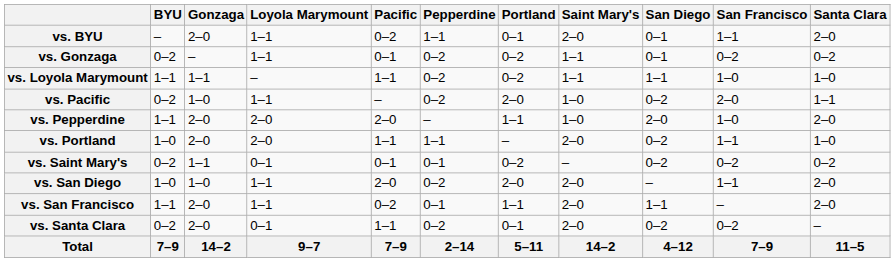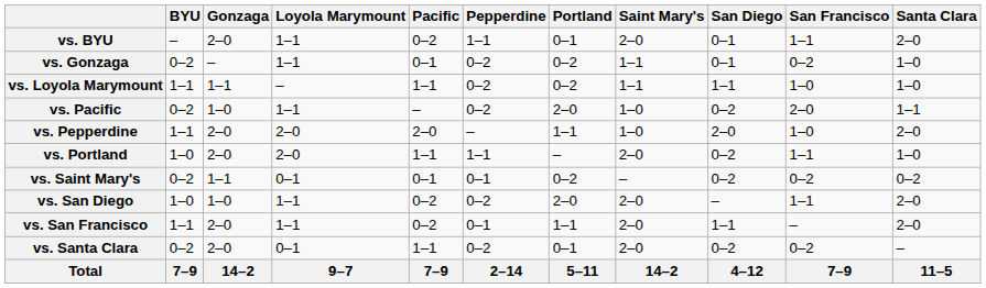 <table class="wikitable">
 <tr>
 <th colspan="1"></th>
 <th>BYU</th>
 <th>Gonzaga</th>
 <th>Loyola Marymount</th>
 <th>Pacific</th>
 <th>Pepperdine</th>
 <th>Portland</th>
 <th>Saint Mary's</th>
 <th>San Diego</th>
 <th>San Francisco</th>
 <th>Santa Clara</th>
 </tr>
 <tr>
 <th>vs. BYU</th>
 <td>–</td>
 <td>2–0</td>
 <td>1–1</td>
 <td>0–2</td>
 <td>1–1</td>
 <td>0–1</td>
 <td>2–0</td>
 <td>0–1</td>
 <td>1–1</td>
 <td>2–0</td>
 </tr>
 <tr>
 <th>vs. Gonzaga</th>
 <td>0–2</td>
 <td>–</td>
 <td>1–1</td>
 <td>0–1</td>
 <td>0–2</td>
 <td>0–2</td>
 <td>1–1</td>
 <td>0–1</td>
 <td>0–2</td>
-<td>0–2</td>
+<td>1–0</td>
 </tr>
 <tr>
 <th>vs. Loyola Marymount</th>
 <td>1–1</td>
 <td>1–1</td>
 <td>–</td>
 <td>1–1</td>
 <td>0–2</td>
 <td>0–2</td>
 <td>1–1</td>
 <td>1–1</td>
 <td>1–0</td>
 <td>1–0</td>
 </tr>
 <tr>
 <th>vs. Pacific</th>
 <td>0–2</td>
 <td>1–0</td>
 <td>1–1</td>
 <td>–</td>
 <td>0–2</td>
 <td>2–0</td>
 <td>1–0</td>
 <td>0–2</td>
 <td>2–0</td>
 <td>1–1</td>
 </tr>
 <tr>
 <th>vs. Pepperdine</th>
 <td>1–1</td>
 <td>2–0</td>
 <td>2–0</td>
 <td>2–0</td>
 <td>–</td>
 <td>1–1</td>
 <td>1–0</td>
 <td>2–0</td>
 <td>1–0</td>
 <td>2–0</td>
 </tr>
 <tr>
 <th>vs. Portland</th>
 <td>1–0</td>
 <td>2–0</td>
 <td>2–0</td>
 <td>1–1</td>
 <td>1–1</td>
 <td>–</td>
 <td>2–0</td>
 <td>0–2</td>
 <td>1–1</td>
 <td>1–0</td>
 </tr>
 <tr>
 <th>vs. Saint Mary's</th>
 <td>0–2</td>
 <td>1–1</td>
 <td>0–1</td>
 <td>0–1</td>
 <td>0–1</td>
 <td>0–2</td>
 <td>–</td>
 <td>0–2</td>
 <td>0–2</td>
 <td>0–2</td>
 </tr>
 <tr>
 <th>vs. San Diego</th>
 <td>1–0</td>
 <td>1–0</td>
 <td>1–1</td>
-<td>2–0</td>
+<td>0–2</td>
 <td>0–2</td>
 <td>2–0</td>
 <td>2–0</td>
 <td>–</td>
 <td>1–1</td>
 <td>2–0</td>
 </tr>
 <tr>
 <th>vs. San Francisco</th>
 <td>1–1</td>
 <td>2–0</td>
 <td>1–1</td>
 <td>0–2</td>
 <td>0–1</td>
 <td>1–1</td>
 <td>2–0</td>
 <td>1–1</td>
 <td>–</td>
 <td>2–0</td>
 </tr>
 <tr>
 <th>vs. Santa Clara</th>
 <td>0–2</td>
 <td>2–0</td>
 <td>0–1</td>
 <td>1–1</td>
 <td>0–2</td>
 <td>0–1</td>
 <td>2–0</td>
 <td>0–2</td>
 <td>0–2</td>
 <td>–</td>
 </tr>
 <tr>
 <th>Total</th>
 <th>7–9</th>
 <th>14–2</th>
 <th>9–7</th>
 <th>7–9</th>
 <th>2–14</th>
 <th>5–11</th>
 <th>14–2</th>
 <th>4–12</th>
 <th>7–9</th>
 <th>11–5</th>
 </tr>
 </table>
